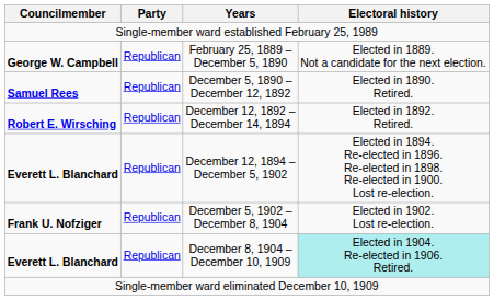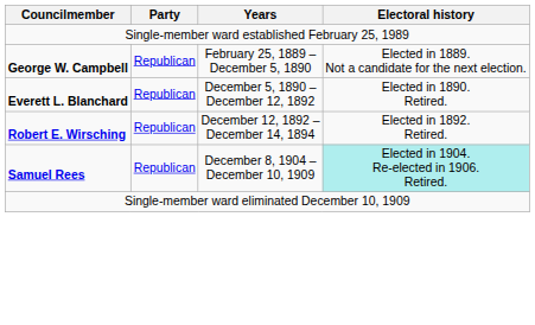 <table class="wikitable" style="text-align:center;">
 <tr>
 <th>Councilmember</th>
 <th>Party</th>
 <th>Years</th>
 <th>Electoral history</th>
 </tr>
 <tr>
 <td colspan="4">Single-member ward established February 25, 1989</td>
 </tr>
 <tr>
 <td align=left><br> <strong>George W. Campbell</strong> <br> </td>
 <td><a href='#'>Republican</a></td>
 <td nowrap>February 25, 1889 –<br> December 5, 1890</td>
 <td>Elected in 1889. <br> Not a candidate for the next election.</td>
 </tr>
 <tr>
-<td align=left> <br> <strong><a href='#'>Samuel Rees</a></strong> <br> </td>
+<td align=left> <br> <strong>Everett L. Blanchard</strong> <br> </td>
 <td><a href='#'>Republican</a></td>
 <td nowrap>December 5, 1890 –<br> December 12, 1892</td>
 <td>Elected in 1890. <br> Retired.</td>
 </tr>
 <tr>
 <td align=left> <br> <strong><a href='#'>Robert E. Wirsching</a></strong> <br> </td>
 <td><a href='#'>Republican</a></td>
 <td nowrap>December 12, 1892 –<br> December 14, 1894</td>
 <td>Elected in 1892. <br> Retired.</td>
 </tr>
 <tr>
-<td align=left> <br> <strong>Everett L. Blanchard</strong> <br> </td>
-<td><a href='#'>Republican</a></td>
-<td nowrap>December 12, 1894 –<br> December 5, 1902</td>
-<td>Elected in 1894. <br> Re-elected in 1896. <br> Re-elected in 1898. <br> Re-elected in 1900. <br> Lost re-election.</td>
-</tr>
-<tr>
-<td align=left> <br> <strong>Frank U. Nofziger</strong> <br> </td>
-<td><a href='#'>Republican</a></td>
-<td nowrap>December 5, 1902 –<br> December 8, 1904</td>
-<td>Elected in 1902. <br> Lost re-election.</td>
-</tr>
-<tr>
-<td align=left> <br> <strong>Everett L. Blanchard</strong> <br> </td>
+<td align=left> <br> <strong><a href='#'>Samuel Rees</a></strong> <br> </td>
 <td><a href='#'>Republican</a></td>
 <td nowrap>December 8, 1904 –<br> December 10, 1909</td>
 <td style="background: paleturquoise;">Elected in 1904. <br> Re-elected in 1906. <br> Retired.</td>
 </tr>
 <tr>
 <td colspan="4">Single-member ward eliminated December 10, 1909</td>
 </tr>
 </table>
